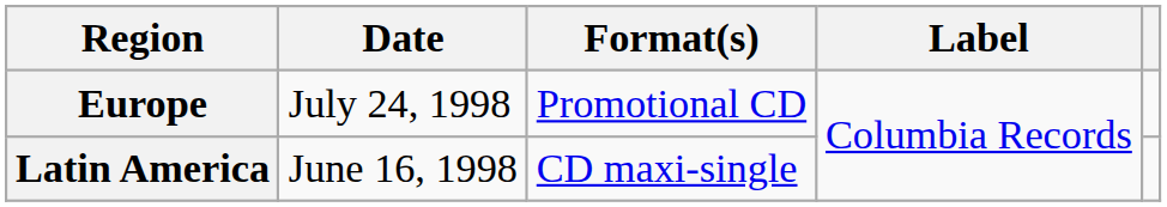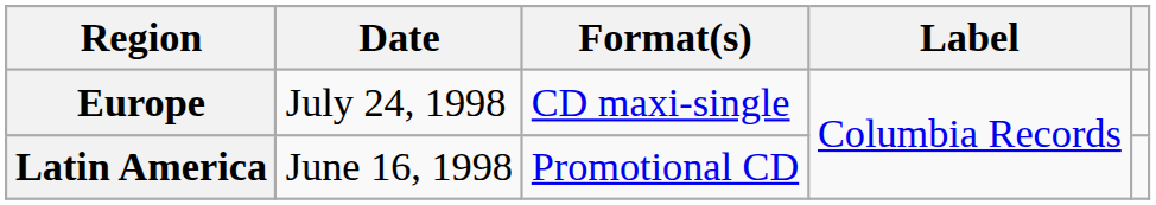 <table class="wikitable plainrowheaders" border="1">
 <tr>
 <th scope="col">Region</th>
 <th scope="col">Date</th>
 <th scope="col">Format(s)</th>
 <th scope="col">Label</th>
 <th scope="col"></th>
 </tr>
 <tr>
 <th scope="row">Europe</th>
 <td>July 24, 1998</td>
-<td><a href='#'>Promotional CD</a></td>
+<td><a href='#'>CD maxi-single</a></td>
 <td rowspan="2"><a href='#'>Columbia Records</a></td>
 <td style="text-align:center;"></td>
 </tr>
 <tr>
 <th scope="row">Latin America</th>
 <td>June 16, 1998</td>
-<td><a href='#'>CD maxi-single</a></td>
+<td><a href='#'>Promotional CD</a></td>
 <td style="text-align:center;"></td>
 </tr>
 </table>
